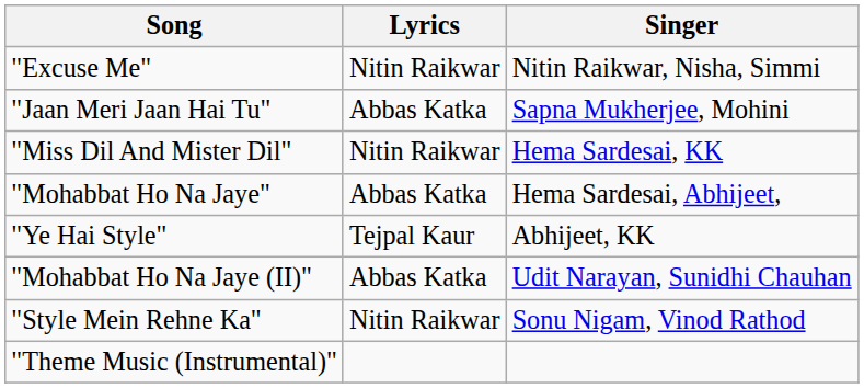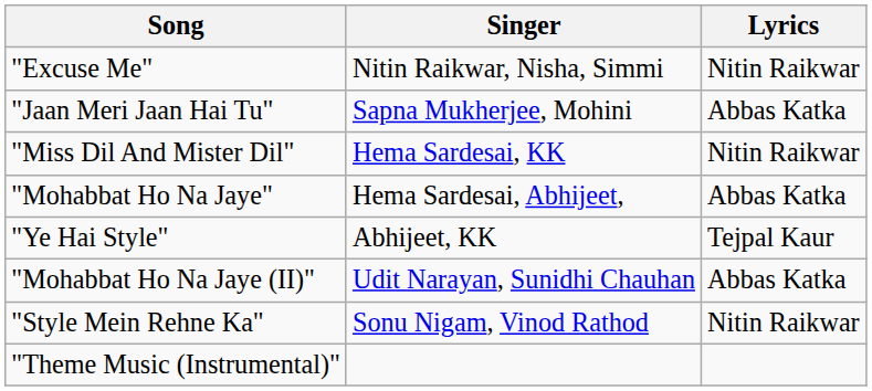 <table class="wikitable">
 <tr>
 <th>Song</th>
+<th>Singer</th>
 <th>Lyrics</th>
-<th>Singer</th>
 </tr>
 <tr>
 <td>"Excuse Me"</td>
+<td>Nitin Raikwar, Nisha, Simmi</td>
 <td>Nitin Raikwar</td>
-<td>Nitin Raikwar, Nisha, Simmi</td>
 </tr>
 <tr>
 <td>"Jaan Meri Jaan Hai Tu"</td>
+<td><a href='#'>Sapna Mukherjee</a>, Mohini</td>
 <td>Abbas Katka</td>
-<td><a href='#'>Sapna Mukherjee</a>, Mohini</td>
 </tr>
 <tr>
 <td>"Miss Dil And Mister Dil"</td>
+<td><a href='#'>Hema Sardesai</a>, <a href='#'>KK</a></td>
 <td>Nitin Raikwar</td>
-<td><a href='#'>Hema Sardesai</a>, <a href='#'>KK</a></td>
 </tr>
 <tr>
 <td>"Mohabbat Ho Na Jaye"</td>
+<td>Hema Sardesai, <a href='#'>Abhijeet</a>,</td>
 <td>Abbas Katka</td>
-<td>Hema Sardesai, <a href='#'>Abhijeet</a>,</td>
 </tr>
 <tr>
 <td>"Ye Hai Style"</td>
+<td>Abhijeet, KK</td>
 <td>Tejpal Kaur</td>
-<td>Abhijeet, KK</td>
 </tr>
 <tr>
 <td>"Mohabbat Ho Na Jaye (II)"</td>
+<td><a href='#'>Udit Narayan</a>, <a href='#'>Sunidhi Chauhan</a></td>
 <td>Abbas Katka</td>
-<td><a href='#'>Udit Narayan</a>, <a href='#'>Sunidhi Chauhan</a></td>
 </tr>
 <tr>
 <td>"Style Mein Rehne Ka"</td>
+<td><a href='#'>Sonu Nigam</a>, <a href='#'>Vinod Rathod</a></td>
 <td>Nitin Raikwar</td>
-<td><a href='#'>Sonu Nigam</a>, <a href='#'>Vinod Rathod</a></td>
 </tr>
 <tr>
 <td>"Theme Music (Instrumental)"</td>
 <td></td>
 <td></td>
 </tr>
 </table>
